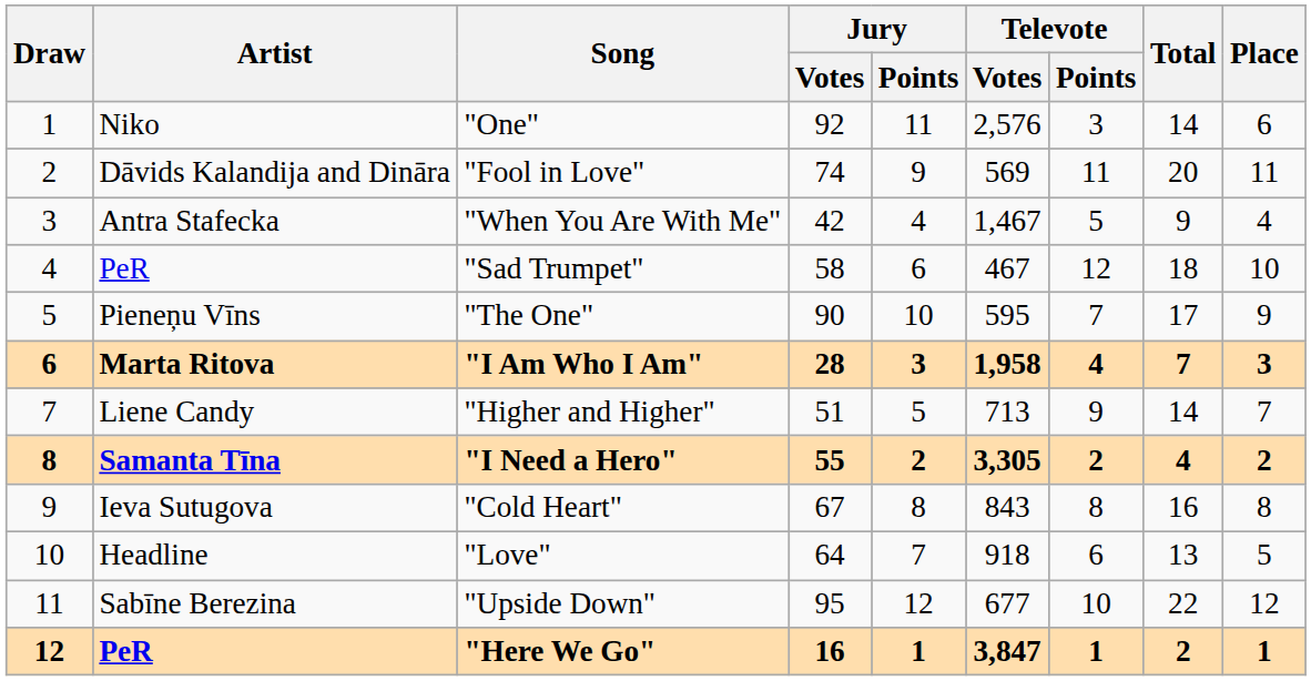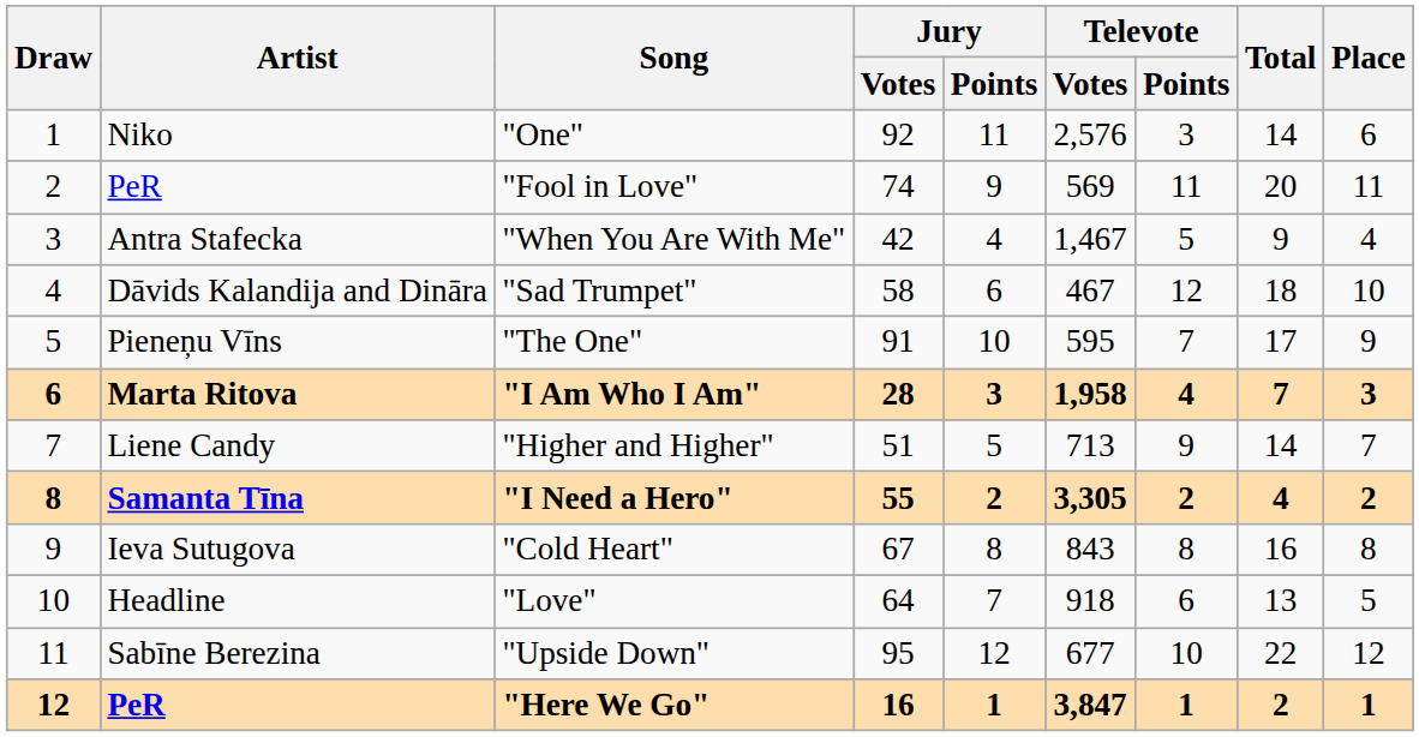 <table class="sortable wikitable" style="margin: 1em auto 1em auto; text-align:center">
 <tr>
 <th rowspan="2">Draw</th>
 <th rowspan="2">Artist</th>
 <th rowspan="2">Song</th>
 <th colspan="2">Jury</th>
 <th colspan="2">Televote</th>
 <th rowspan="2">Total</th>
 <th rowspan="2">Place</th>
 </tr>
 <tr>
 <th>Votes</th>
 <th>Points</th>
 <th>Votes</th>
 <th>Points</th>
 </tr>
 <tr>
 <td>1</td>
 <td align="left">Niko</td>
 <td align="left">"One"</td>
 <td>92</td>
 <td>11</td>
 <td>2,576</td>
 <td>3</td>
 <td>14</td>
 <td>6</td>
 </tr>
 <tr>
 <td>2</td>
-<td align="left">Dāvids Kalandija and Dināra</td>
+<td align="left"><a href='#'>PeR</a></td>
 <td align="left">"Fool in Love"</td>
 <td>74</td>
 <td>9</td>
 <td>569</td>
 <td>11</td>
 <td>20</td>
 <td>11</td>
 </tr>
 <tr>
 <td>3</td>
 <td align="left">Antra Stafecka</td>
 <td align="left">"When You Are With Me"</td>
 <td>42</td>
 <td>4</td>
 <td>1,467</td>
 <td>5</td>
 <td>9</td>
 <td>4</td>
 </tr>
 <tr>
 <td>4</td>
-<td align="left"><a href='#'>PeR</a></td>
+<td align="left">Dāvids Kalandija and Dināra</td>
 <td align="left">"Sad Trumpet"</td>
 <td>58</td>
 <td>6</td>
 <td>467</td>
 <td>12</td>
 <td>18</td>
 <td>10</td>
 </tr>
 <tr>
 <td>5</td>
 <td align="left">Pieneņu Vīns</td>
 <td align="left">"The One"</td>
-<td>90</td>
+<td>91</td>
 <td>10</td>
 <td>595</td>
 <td>7</td>
 <td>17</td>
 <td>9</td>
 </tr>
 <tr style="font-weight:bold; background:navajowhite;">
 <td>6</td>
 <td align="left">Marta Ritova</td>
 <td align="left">"I Am Who I Am"</td>
 <td>28</td>
 <td>3</td>
 <td>1,958</td>
 <td>4</td>
 <td>7</td>
 <td>3</td>
 </tr>
 <tr>
 <td>7</td>
 <td align="left">Liene Candy</td>
 <td align="left">"Higher and Higher"</td>
 <td>51</td>
 <td>5</td>
 <td>713</td>
 <td>9</td>
 <td>14</td>
 <td>7</td>
 </tr>
 <tr style="font-weight:bold; background:navajowhite;">
 <td>8</td>
 <td align="left"><a href='#'>Samanta Tīna</a></td>
 <td align="left">"I Need a Hero"</td>
 <td>55</td>
 <td>2</td>
 <td>3,305</td>
 <td>2</td>
 <td>4</td>
 <td>2</td>
 </tr>
 <tr>
 <td>9</td>
 <td align="left">Ieva Sutugova</td>
 <td align="left">"Cold Heart"</td>
 <td>67</td>
 <td>8</td>
 <td>843</td>
 <td>8</td>
 <td>16</td>
 <td>8</td>
 </tr>
 <tr>
 <td>10</td>
 <td align="left">Headline</td>
 <td align="left">"Love"</td>
 <td>64</td>
 <td>7</td>
 <td>918</td>
 <td>6</td>
 <td>13</td>
 <td>5</td>
 </tr>
 <tr>
 <td>11</td>
 <td align="left">Sabīne Berezina</td>
 <td align="left">"Upside Down"</td>
 <td>95</td>
 <td>12</td>
 <td>677</td>
 <td>10</td>
 <td>22</td>
 <td>12</td>
 </tr>
 <tr style="font-weight:bold; background:navajowhite;">
 <td>12</td>
 <td align="left"><a href='#'>PeR</a></td>
 <td align="left">"Here We Go"</td>
 <td>16</td>
 <td>1</td>
 <td>3,847</td>
 <td>1</td>
 <td>2</td>
 <td>1</td>
 </tr>
 </table>
